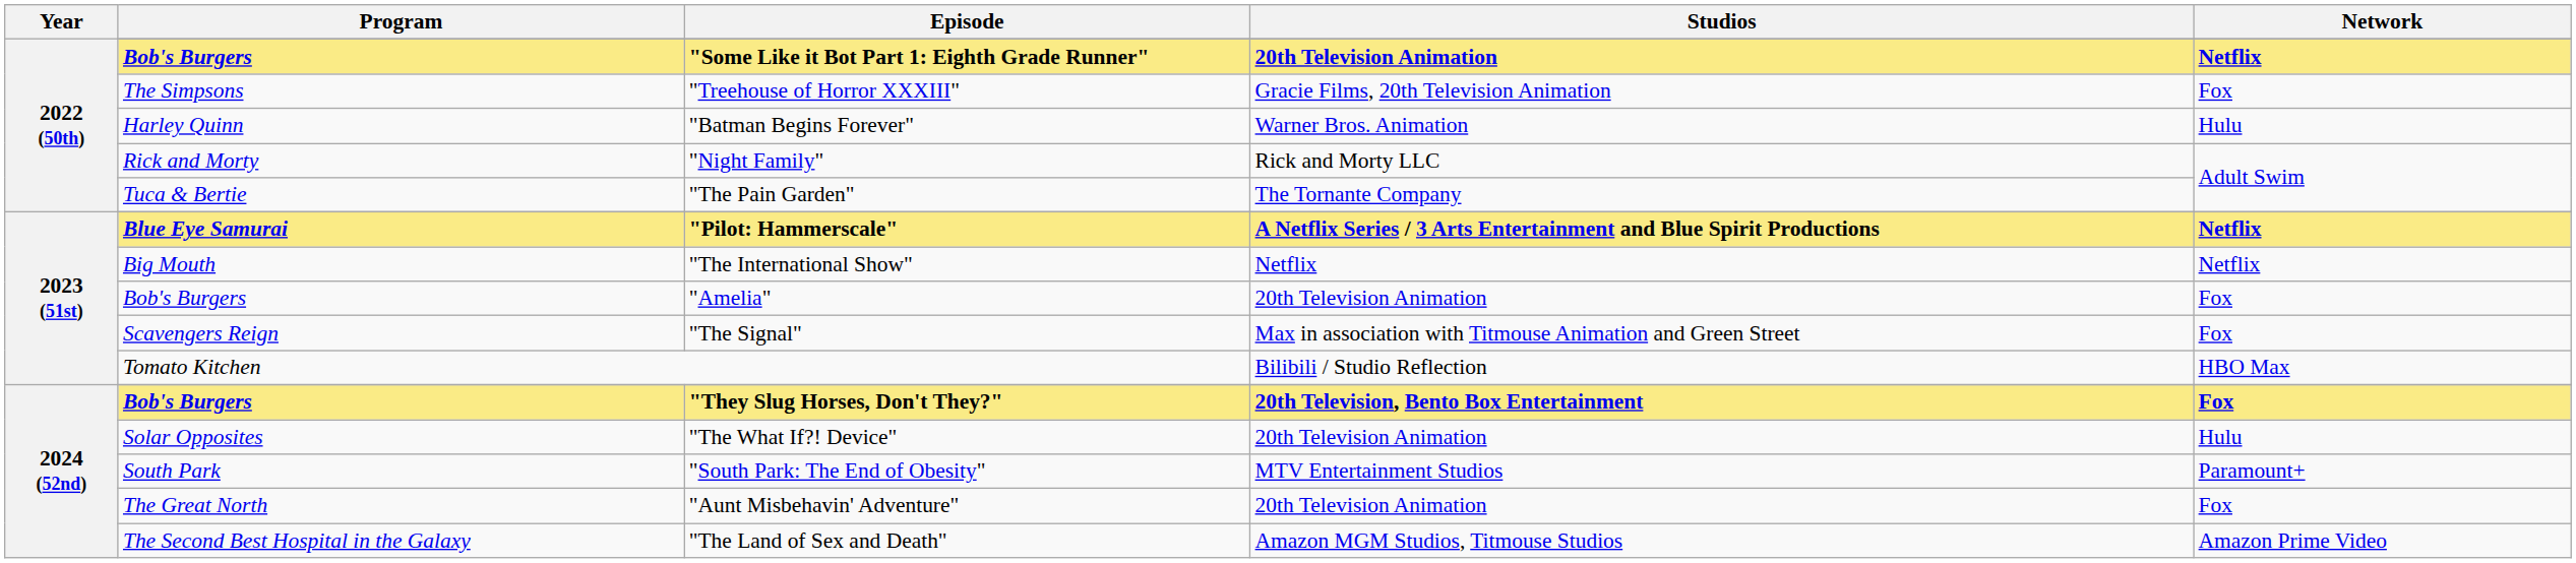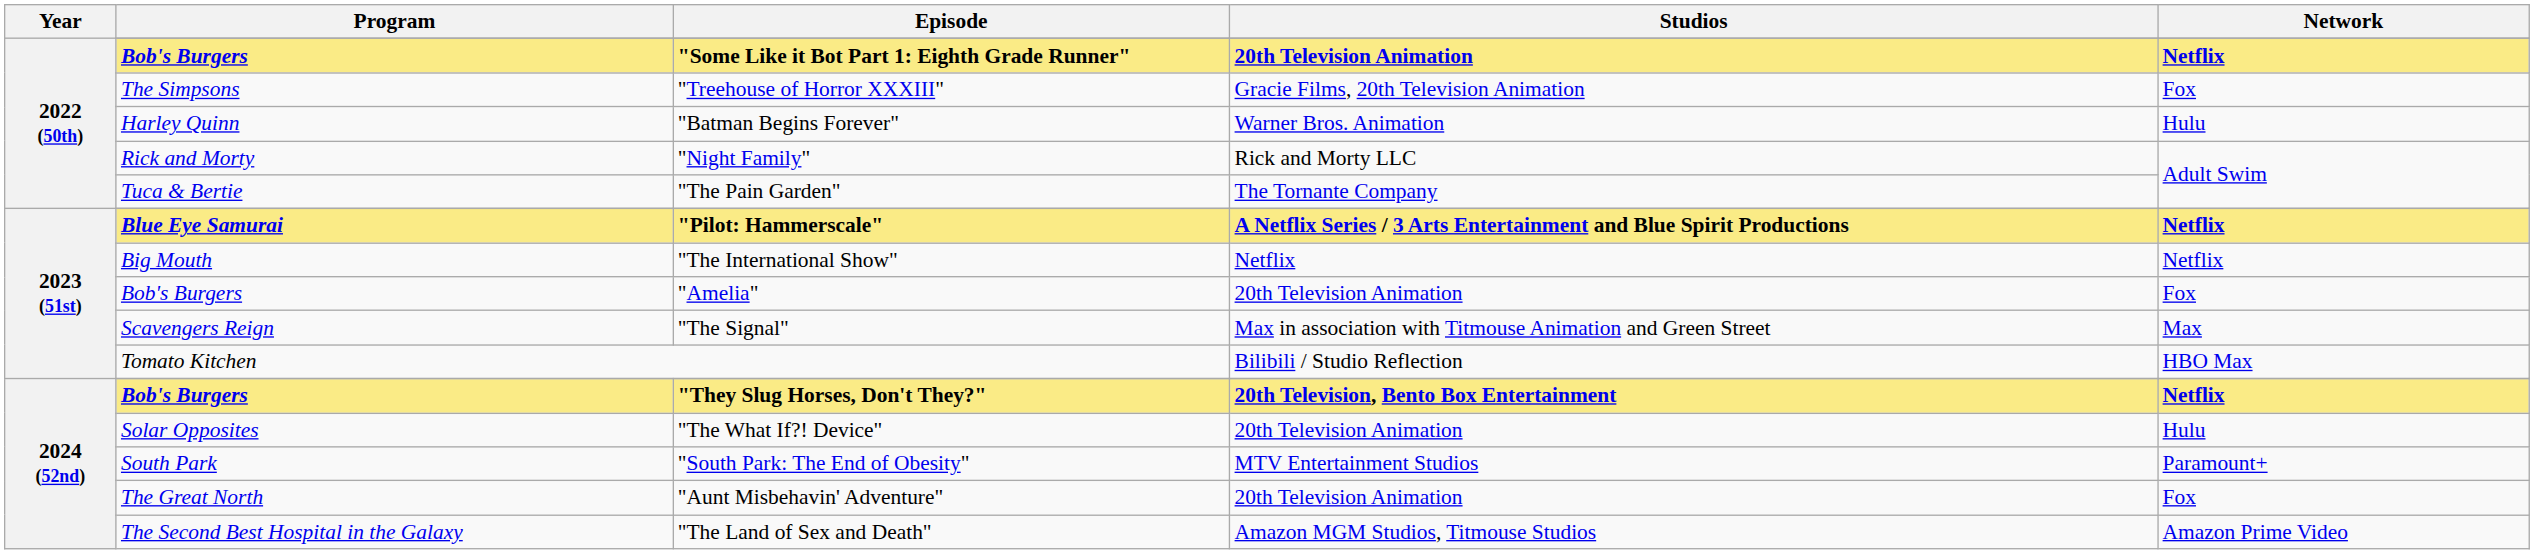 <table class="wikitable" style="width:95%;">
 <tr>
 <th style="width:3%;">Year</th>
 <th style="width:15%;">Program</th>
 <th style="width:15%;">Episode</th>
 <th style="width:25%;">Studios</th>
 <th style="width:10%;">Network</th>
 </tr>
 <tr>
 <th rowspan="6" style="text-align:center;">2022 <br><small>(<a href='#'>50th</a>)</small><br></th>
 </tr>
 <tr style="background:#FAEB86">
 <td><strong><em><a href='#'>Bob's Burgers</a></em></strong></td>
 <td><strong>"Some Like it Bot Part 1: Eighth Grade Runner"</strong></td>
 <td><strong><a href='#'>20th Television Animation</a></strong></td>
 <td><strong><a href='#'>Netflix</a></strong></td>
 </tr>
 <tr>
 <td><em><a href='#'>The Simpsons</a></em></td>
 <td>"<a href='#'>Treehouse of Horror XXXIII</a>"</td>
 <td><a href='#'>Gracie Films</a>, <a href='#'>20th Television Animation</a></td>
 <td><a href='#'>Fox</a></td>
 </tr>
 <tr>
 <td><em><a href='#'>Harley Quinn</a></em></td>
 <td>"Batman Begins Forever"</td>
 <td><a href='#'>Warner Bros. Animation</a></td>
 <td><a href='#'>Hulu</a></td>
 </tr>
 <tr>
 <td><em><a href='#'>Rick and Morty</a></em></td>
 <td>"<a href='#'>Night Family</a>"</td>
 <td>Rick and Morty LLC</td>
 <td rowspan="2"><a href='#'>Adult Swim</a></td>
 </tr>
 <tr>
 <td><em><a href='#'>Tuca & Bertie</a></em></td>
 <td>"The Pain Garden"</td>
 <td><a href='#'>The Tornante Company</a></td>
 </tr>
 <tr>
 <th rowspan="6" style="text-align:center;">2023 <br><small>(<a href='#'>51st</a>)</small><br></th>
 </tr>
 <tr style="background:#FAEB86">
 <td><strong><em><a href='#'>Blue Eye Samurai</a></em></strong></td>
 <td><strong>"Pilot: Hammerscale"</strong></td>
 <td><strong><a href='#'>A Netflix Series</a> / <a href='#'>3 Arts Entertainment</a> and Blue Spirit Productions</strong></td>
 <td><strong><a href='#'>Netflix</a></strong></td>
 </tr>
 <tr>
 <td><em><a href='#'>Big Mouth</a></em></td>
 <td>"The International Show"</td>
 <td><a href='#'>Netflix</a></td>
 <td><a href='#'>Netflix</a></td>
 </tr>
 <tr>
 <td><em><a href='#'>Bob's Burgers</a></em></td>
 <td>"<a href='#'>Amelia</a>"</td>
 <td><a href='#'>20th Television Animation</a></td>
 <td><a href='#'>Fox</a></td>
 </tr>
 <tr>
 <td><em><a href='#'>Scavengers Reign</a></em></td>
 <td>"The Signal"</td>
 <td><a href='#'>Max</a> in association with <a href='#'>Titmouse Animation</a> and Green Street</td>
-<td><a href='#'>Fox</a></td>
+<td><a href='#'>Max</a></td>
 </tr>
 <tr>
 <td colspan="2"><em>Tomato Kitchen</em></td>
 <td><a href='#'>Bilibili</a> / Studio Reflection</td>
 <td><a href='#'>HBO Max</a></td>
 </tr>
 <tr>
 <th rowspan="6" style="text-align:center;">2024 <br><small>(<a href='#'>52nd</a>)</small><br></th>
 </tr>
 <tr style="background:#FAEB86">
 <td><strong><em><a href='#'>Bob's Burgers</a></em></strong></td>
 <td><strong>"They Slug Horses, Don't They?"</strong></td>
 <td><strong><a href='#'>20th Television</a>, <a href='#'>Bento Box Entertainment</a></strong></td>
-<td><strong><a href='#'>Fox</a></strong></td>
+<td><strong><a href='#'>Netflix</a></strong></td>
 </tr>
 <tr>
 <td><em><a href='#'>Solar Opposites</a></em></td>
 <td>"The What If?! Device"</td>
 <td><a href='#'>20th Television Animation</a></td>
 <td><a href='#'>Hulu</a></td>
 </tr>
 <tr>
 <td><em><a href='#'>South Park</a></em></td>
 <td>"<a href='#'>South Park: The End of Obesity</a>"</td>
 <td><a href='#'>MTV Entertainment Studios</a></td>
 <td><a href='#'>Paramount+</a></td>
 </tr>
 <tr>
 <td><em><a href='#'>The Great North</a></em></td>
 <td>"Aunt Misbehavin' Adventure"</td>
 <td><a href='#'>20th Television Animation</a></td>
 <td><a href='#'>Fox</a></td>
 </tr>
 <tr>
 <td><em><a href='#'>The Second Best Hospital in the Galaxy</a></em></td>
 <td>"The Land of Sex and Death"</td>
 <td><a href='#'>Amazon MGM Studios</a>, <a href='#'>Titmouse Studios</a></td>
 <td><a href='#'>Amazon Prime Video</a></td>
 </tr>
 </table>
